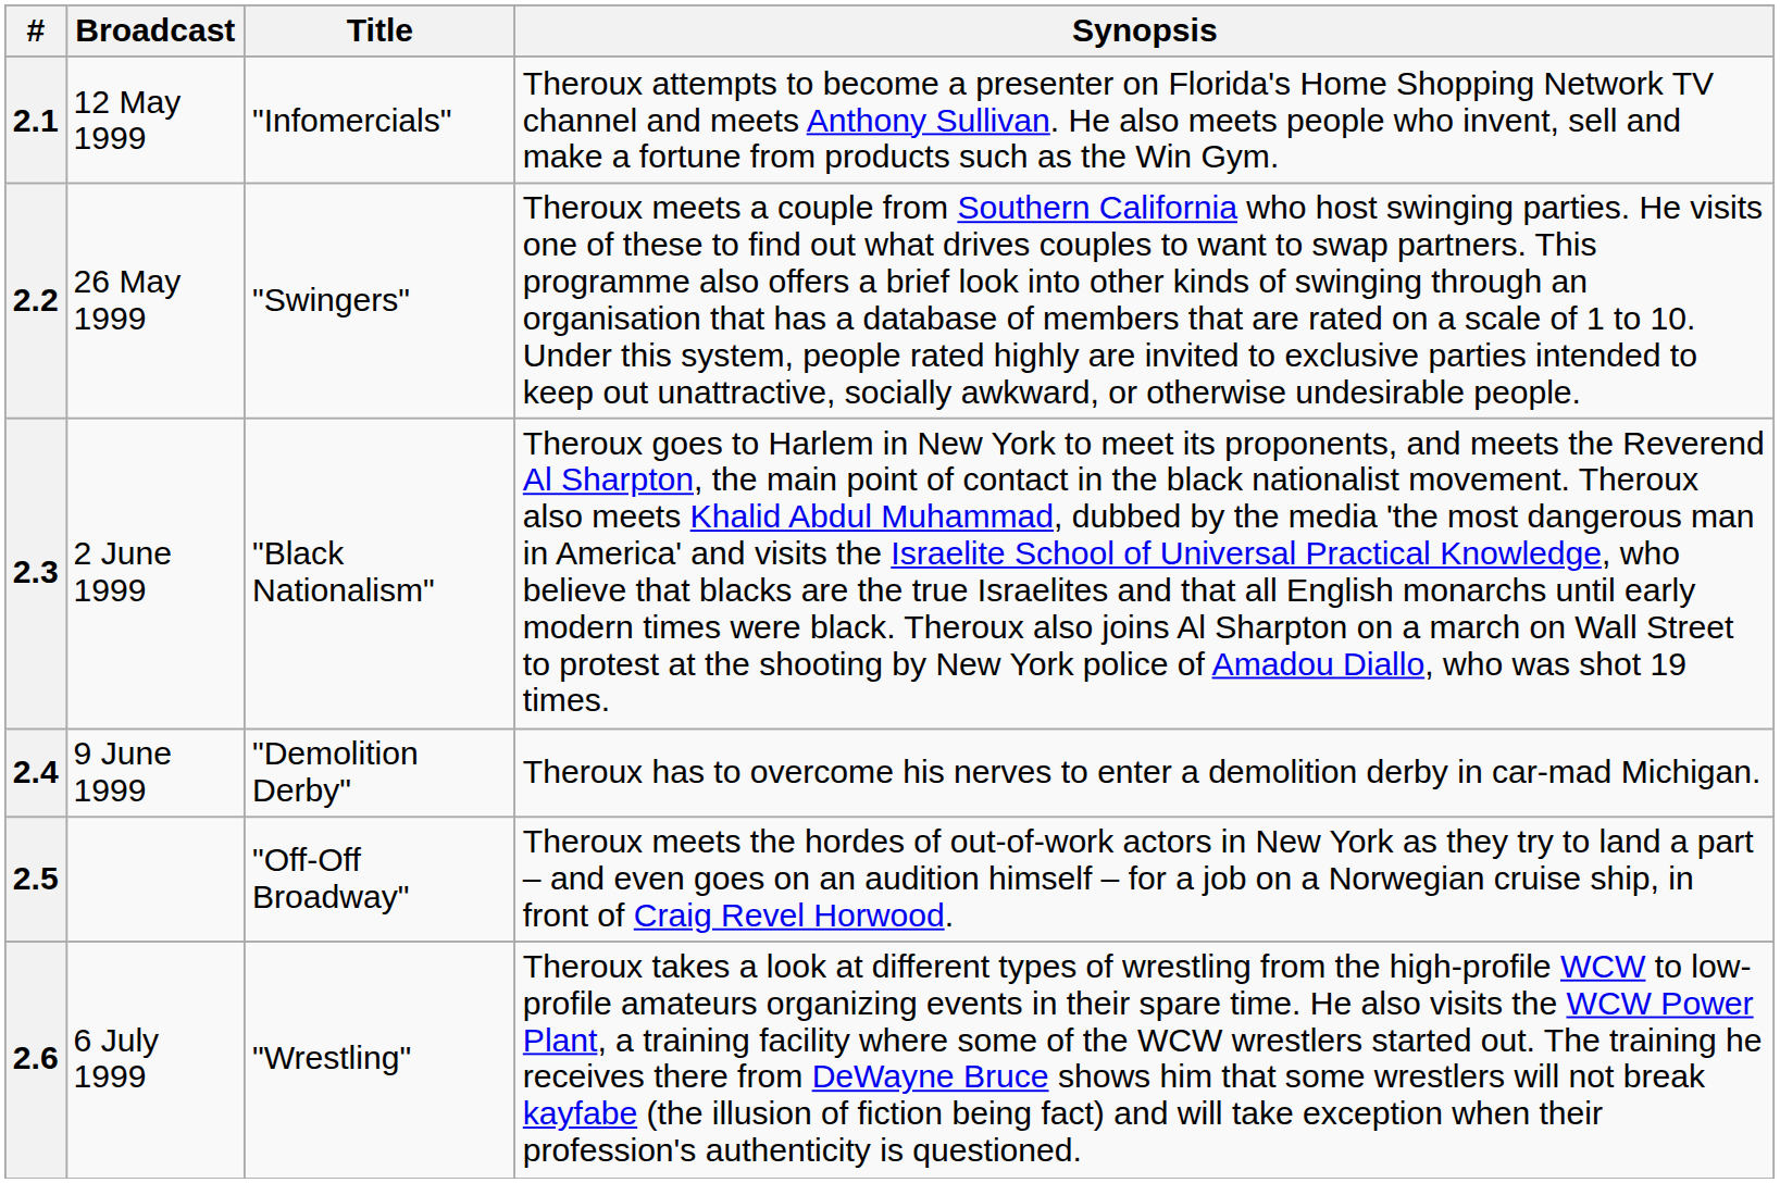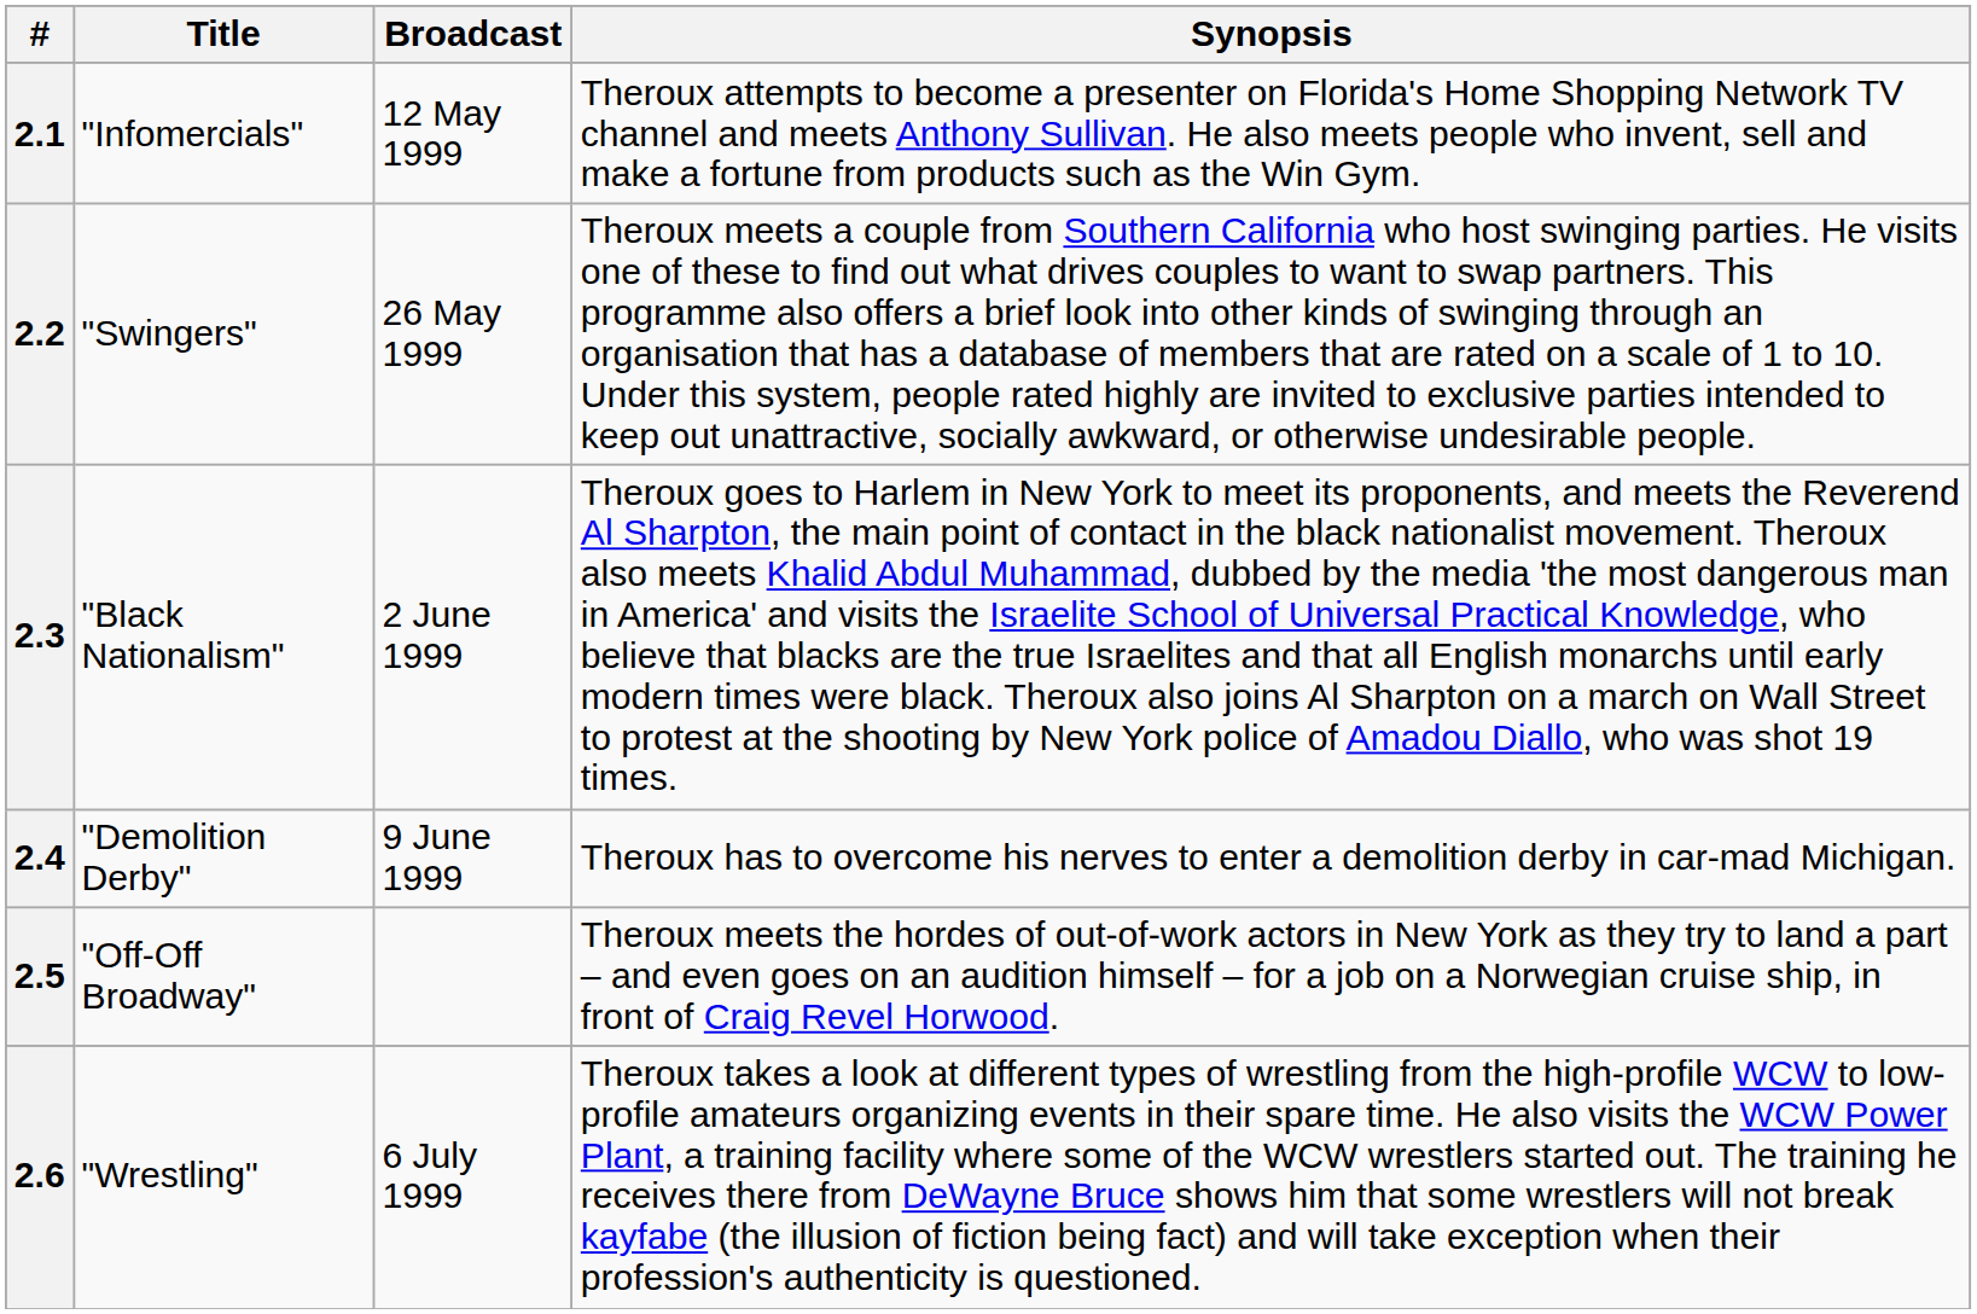 <table class="wikitable" style="width:98%;">
 <tr>
 <th>#</th>
+<th style="width:125px;">Title</th>
 <th>Broadcast</th>
-<th style="width:125px;">Title</th>
 <th>Synopsis</th>
 </tr>
 <tr>
 <th>2.1</th>
+<td>"Infomercials"</td>
 <td>12 May 1999</td>
-<td>"Infomercials"</td>
 <td>Theroux attempts to become a presenter on Florida's Home Shopping Network TV channel and meets <a href='#'>Anthony Sullivan</a>. He also meets people who invent, sell and make a fortune from products such as the Win Gym.</td>
 </tr>
 <tr>
 <th>2.2</th>
+<td>"Swingers"</td>
 <td>26 May 1999</td>
-<td>"Swingers"</td>
 <td>Theroux meets a couple from <a href='#'>Southern California</a> who host swinging parties. He visits one of these to find out what drives couples to want to swap partners. This programme also offers a brief look into other kinds of swinging through an organisation that has a database of members that are rated on a scale of 1 to 10. Under this system, people rated highly are invited to exclusive parties intended to keep out unattractive, socially awkward, or otherwise undesirable people.</td>
 </tr>
 <tr>
 <th>2.3</th>
+<td>"Black Nationalism"</td>
 <td>2 June 1999</td>
-<td>"Black Nationalism"</td>
 <td>Theroux goes to Harlem in New York to meet its proponents, and meets the Reverend <a href='#'>Al Sharpton</a>, the main point of contact in the black nationalist movement. Theroux also meets <a href='#'>Khalid Abdul Muhammad</a>, dubbed by the media 'the most dangerous man in America' and visits the <a href='#'>Israelite School of Universal Practical Knowledge</a>, who believe that blacks are the true Israelites and that all English monarchs until early modern times were black. Theroux also joins Al Sharpton on a march on Wall Street to protest at the shooting by New York police of <a href='#'>Amadou Diallo</a>, who was shot 19 times.</td>
 </tr>
 <tr>
 <th>2.4</th>
+<td>"Demolition Derby"</td>
 <td>9 June 1999</td>
-<td>"Demolition Derby"</td>
 <td>Theroux has to overcome his nerves to enter a demolition derby in car-mad Michigan.</td>
 </tr>
 <tr>
 <th>2.5</th>
+<td>"Off-Off Broadway"</td>
 <td></td>
-<td>"Off-Off Broadway"</td>
 <td>Theroux meets the hordes of out-of-work actors in New York as they try to land a part – and even goes on an audition himself – for a job on a Norwegian cruise ship, in front of <a href='#'>Craig Revel Horwood</a>.</td>
 </tr>
 <tr>
 <th>2.6</th>
+<td>"Wrestling"</td>
 <td>6 July 1999</td>
-<td>"Wrestling"</td>
 <td>Theroux takes a look at different types of wrestling from the high-profile <a href='#'>WCW</a> to low-profile amateurs organizing events in their spare time. He also visits the <a href='#'>WCW Power Plant</a>, a training facility where some of the WCW wrestlers started out. The training he receives there from <a href='#'>DeWayne Bruce</a> shows him that some wrestlers will not break <a href='#'>kayfabe</a> (the illusion of fiction being fact) and will take exception when their profession's authenticity is questioned.</td>
 </tr>
 </table>
